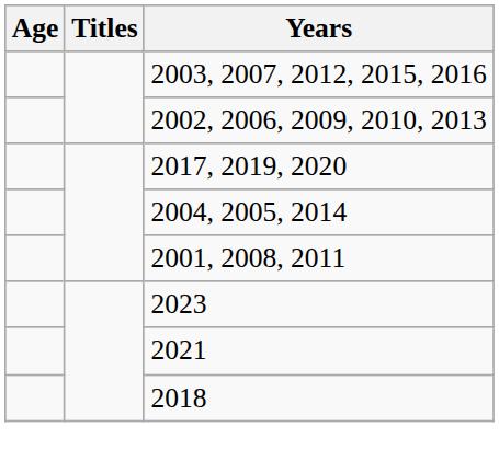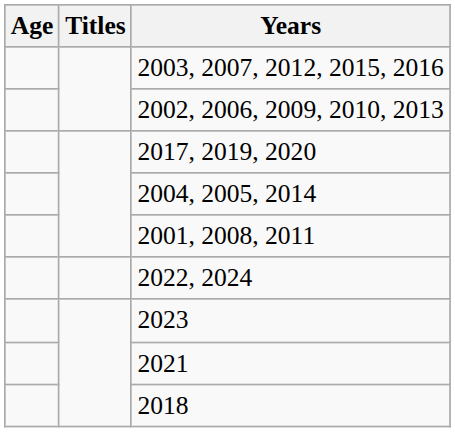 <table class="wikitable sortable" style="font-size: 95%;">
 <tr>
 <th>Age</th>
 <th>Titles</th>
 <th>Years</th>
 </tr>
 <tr>
 <td></td>
 <td rowspan="2"></td>
 <td>2003, 2007, 2012, 2015, 2016</td>
 </tr>
 <tr>
 <td></td>
 <td>2002, 2006, 2009, 2010, 2013</td>
 </tr>
 <tr>
 <td></td>
 <td rowspan="3"></td>
 <td>2017, 2019, 2020</td>
 </tr>
 <tr>
 <td></td>
 <td>2004, 2005, 2014</td>
 </tr>
 <tr>
 <td></td>
 <td>2001, 2008, 2011</td>
 </tr>
 <tr>
 <td></td>
+<td></td>
+<td>2022, 2024</td>
+</tr>
+<tr>
+<td></td>
 <td rowspan="3"></td>
 <td>2023</td>
 </tr>
 <tr>
 <td></td>
 <td>2021</td>
 </tr>
 <tr>
 <td></td>
 <td>2018</td>
 </tr>
 </table>
